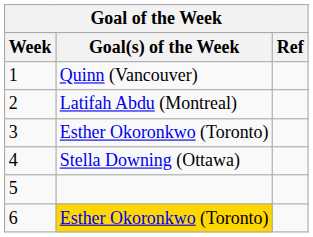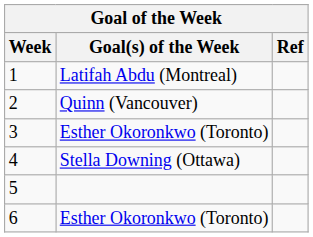 <table class="wikitable mw-collapsible">
 <tr>
 <th colspan="7">Goal of the Week</th>
 </tr>
 <tr>
 <th>Week</th>
 <th>Goal(s) of the Week</th>
 <th>Ref</th>
 </tr>
 <tr>
 <td>1</td>
-<td> <a href='#'>Quinn</a> (Vancouver)</td>
+<td> <a href='#'>Latifah Abdu</a> (Montreal)</td>
 <td></td>
 </tr>
 <tr>
 <td>2</td>
-<td> <a href='#'>Latifah Abdu</a> (Montreal)</td>
+<td> <a href='#'>Quinn</a> (Vancouver)</td>
 <td></td>
 </tr>
 <tr>
 <td>3</td>
 <td> <a href='#'>Esther Okoronkwo</a> (Toronto)</td>
 <td></td>
 </tr>
 <tr>
 <td>4</td>
 <td> <a href='#'>Stella Downing</a> (Ottawa)</td>
 <td></td>
 </tr>
 <tr>
 <td>5</td>
 <td></td>
 <td></td>
 </tr>
 <tr>
 <td>6</td>
-<td style="background: gold;"> <a href='#'>Esther Okoronkwo</a> (Toronto)</td>
+<td> <a href='#'>Esther Okoronkwo</a> (Toronto)</td>
 <td></td>
 </tr>
 </table>
